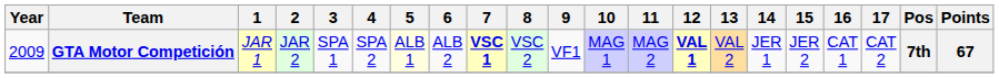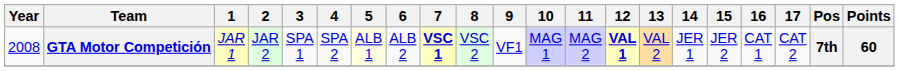 <table class="wikitable" style="text-align:center; font-size:85%">
 <tr>
 <th>Year</th>
 <th>Team</th>
 <th>1</th>
 <th>2</th>
 <th>3</th>
 <th>4</th>
 <th>5</th>
 <th>6</th>
 <th>7</th>
 <th>8</th>
 <th>9</th>
 <th>10</th>
 <th>11</th>
 <th>12</th>
 <th>13</th>
 <th>14</th>
 <th>15</th>
 <th>16</th>
 <th>17</th>
 <th>Pos</th>
 <th>Points</th>
 </tr>
 <tr>
-<td><a href='#'>2009</a></td>
+<td><a href='#'>2008</a></td>
 <th nowrap><a href='#'>GTA Motor Competición</a></th>
 <td style="background:#FFFFBF;"><em><a href='#'>JAR<br>1</a></em><br></td>
 <td style="background:#DFFFDF;"><a href='#'>JAR<br>2</a><br></td>
 <td><a href='#'>SPA<br>1</a></td>
 <td><a href='#'>SPA<br>2</a></td>
 <td style="background: lightyellow;"><a href='#'>ALB<br>1</a></td>
 <td><a href='#'>ALB<br>2</a></td>
 <td style="background:#FFFFBF;"><strong><a href='#'>VSC<br>1</a></strong><br></td>
 <td style="background:#DFFFDF;"><a href='#'>VSC<br>2</a><br></td>
 <td><a href='#'>VF1</a></td>
 <td style="background:#CFCFFF;"><a href='#'>MAG<br>1</a><br></td>
 <td style="background:#CFCFFF;"><a href='#'>MAG<br>2</a><br></td>
 <td style="background:#FFFFBF;"><strong><a href='#'>VAL<br>1</a></strong><br></td>
 <td style="background:#FFDF9F;"><a href='#'>VAL<br>2</a><br></td>
 <td><a href='#'>JER<br>1</a></td>
 <td><a href='#'>JER<br>2</a></td>
 <td><a href='#'>CAT<br>1</a></td>
 <td><a href='#'>CAT<br>2</a></td>
 <th>7th</th>
-<th>67</th>
+<th>60</th>
 </tr>
 <tr>
 </tr>
 </table>
